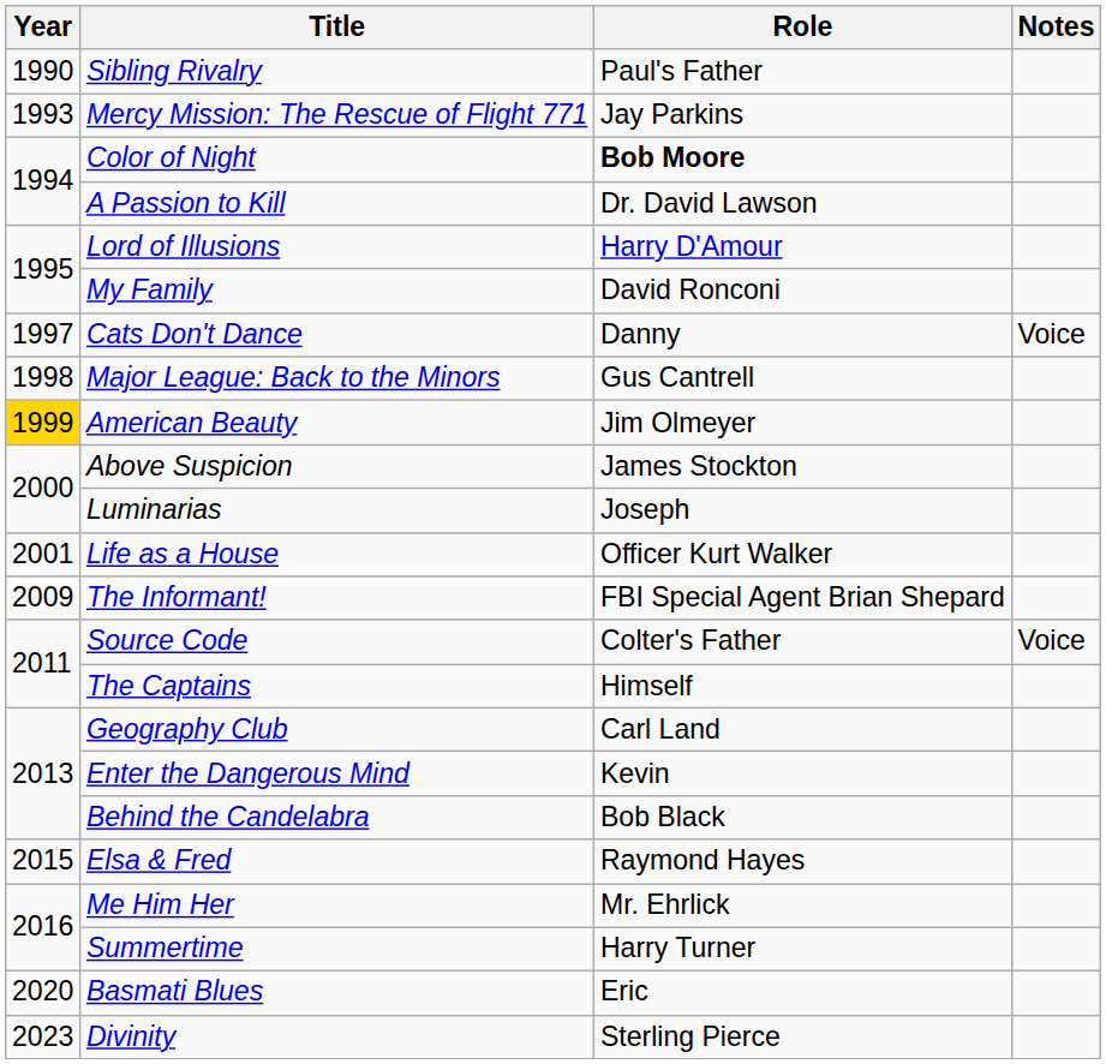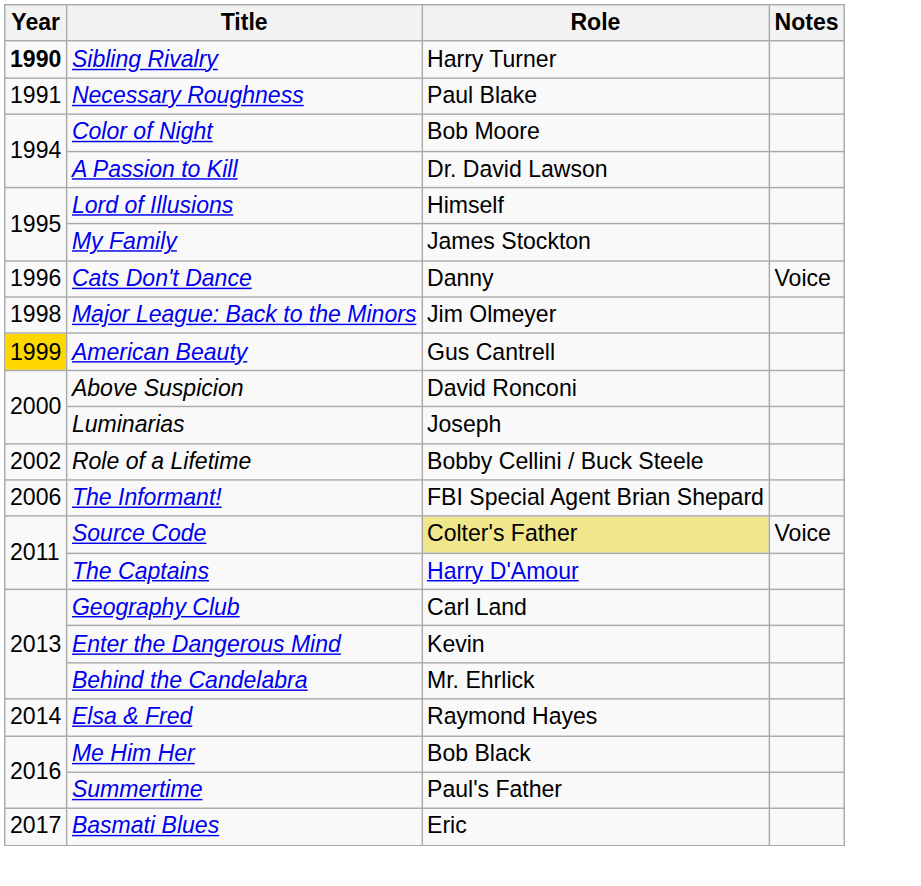 <table class="wikitable sortable">
 <tr>
 <th>Year</th>
 <th>Title</th>
 <th>Role</th>
 <th>Notes</th>
 </tr>
 <tr>
-<td>1990</td>
+<td><strong>1990</strong></td>
 <td><em><a href='#'>Sibling Rivalry</a></em></td>
-<td>Paul's Father</td>
+<td>Harry Turner</td>
 <td></td>
 </tr>
 <tr>
-<td>1993</td>
-<td><em><a href='#'>Mercy Mission: The Rescue of Flight 771</a></em></td>
-<td>Jay Parkins</td>
+<td>1991</td>
+<td><em><a href='#'>Necessary Roughness</a></em></td>
+<td>Paul Blake</td>
 <td></td>
 </tr>
 <tr>
 <td rowspan=2>1994</td>
 <td><em><a href='#'>Color of Night</a></em></td>
-<td><strong>Bob Moore</strong></td>
+<td>Bob Moore</td>
 <td></td>
 </tr>
 <tr>
 <td data-sort-value="Passion to Kill, A"><em><a href='#'>A Passion to Kill</a></em></td>
 <td>Dr. David Lawson</td>
 <td></td>
 </tr>
 <tr>
 <td rowspan="2">1995</td>
 <td><em><a href='#'>Lord of Illusions</a></em></td>
-<td><a href='#'>Harry D'Amour</a></td>
+<td>Himself</td>
 <td></td>
 </tr>
 <tr>
 <td><a href='#'><em>My Family</em></a></td>
-<td>David Ronconi</td>
+<td>James Stockton</td>
 <td></td>
 </tr>
 <tr>
-<td>1997</td>
+<td>1996</td>
 <td><em><a href='#'>Cats Don't Dance</a></em></td>
 <td>Danny</td>
 <td>Voice</td>
 </tr>
 <tr>
 <td>1998</td>
 <td><em><a href='#'>Major League: Back to the Minors</a></em></td>
-<td>Gus Cantrell</td>
+<td>Jim Olmeyer</td>
 <td></td>
 </tr>
 <tr>
 <td style="background: gold;">1999</td>
 <td><em><a href='#'>American Beauty</a></em></td>
-<td>Jim Olmeyer</td>
+<td>Gus Cantrell</td>
 <td></td>
 </tr>
 <tr>
 <td rowspan="2">2000</td>
 <td><em>Above Suspicion</em></td>
-<td>James Stockton</td>
+<td>David Ronconi</td>
 <td></td>
 </tr>
 <tr>
 <td><em>Luminarias</em></td>
 <td>Joseph</td>
 <td></td>
 </tr>
 <tr>
-<td>2001</td>
-<td><em><a href='#'>Life as a House</a></em></td>
-<td>Officer Kurt Walker</td>
+<td>2002</td>
+<td><em>Role of a Lifetime</em></td>
+<td>Bobby Cellini / Buck Steele</td>
 <td></td>
 </tr>
 <tr>
-<td>2009</td>
+<td>2006</td>
 <td data-sort-value="Informant!, The"><em><a href='#'>The Informant!</a></em></td>
 <td>FBI Special Agent Brian Shepard</td>
 <td></td>
 </tr>
 <tr>
 <td rowspan=2>2011</td>
 <td><em><a href='#'>Source Code</a></em></td>
-<td>Colter's Father</td>
+<td style="background: khaki;">Colter's Father</td>
 <td>Voice</td>
 </tr>
 <tr>
 <td data-sort-value="Captains, The"><em><a href='#'>The Captains</a></em></td>
-<td>Himself</td>
+<td><a href='#'>Harry D'Amour</a></td>
 <td></td>
 </tr>
 <tr>
 <td rowspan=3>2013</td>
 <td><em><a href='#'>Geography Club</a></em></td>
 <td>Carl Land</td>
 <td></td>
 </tr>
 <tr>
 <td><em><a href='#'>Enter the Dangerous Mind</a></em></td>
 <td>Kevin</td>
 <td></td>
 </tr>
 <tr>
 <td><em><a href='#'>Behind the Candelabra</a></em></td>
-<td>Bob Black</td>
+<td>Mr. Ehrlick</td>
 <td></td>
 </tr>
 <tr>
-<td>2015</td>
+<td>2014</td>
 <td><em><a href='#'>Elsa & Fred</a></em></td>
 <td>Raymond Hayes</td>
 <td></td>
 </tr>
 <tr>
 <td rowspan=2>2016</td>
 <td><em><a href='#'>Me Him Her</a></em></td>
-<td>Mr. Ehrlick</td>
+<td>Bob Black</td>
 <td></td>
 </tr>
 <tr>
 <td><em><a href='#'>Summertime</a></em></td>
-<td>Harry Turner</td>
+<td>Paul's Father</td>
 <td></td>
 </tr>
 <tr>
-<td>2020</td>
+<td>2017</td>
 <td><em><a href='#'>Basmati Blues</a></em></td>
 <td>Eric</td>
 <td></td>
 </tr>
-<tr>
-<td>2023</td>
-<td><em><a href='#'>Divinity</a></em></td>
-<td>Sterling Pierce</td>
-<td></td>
-</tr>
 </table>
